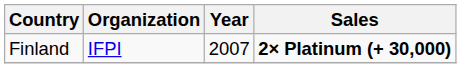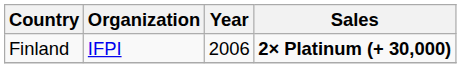 <table class="wikitable" style="font-size: 95%;">
 <tr>
 <th>Country</th>
 <th>Organization</th>
 <th>Year</th>
 <th>Sales</th>
 </tr>
 <tr>
 <td>Finland</td>
 <td><a href='#'>IFPI</a></td>
-<td>2007</td>
+<td>2006</td>
 <td><strong>2× Platinum (+ 30,000)</strong></td>
 </tr>
 <tr>
 </tr>
 </table>
